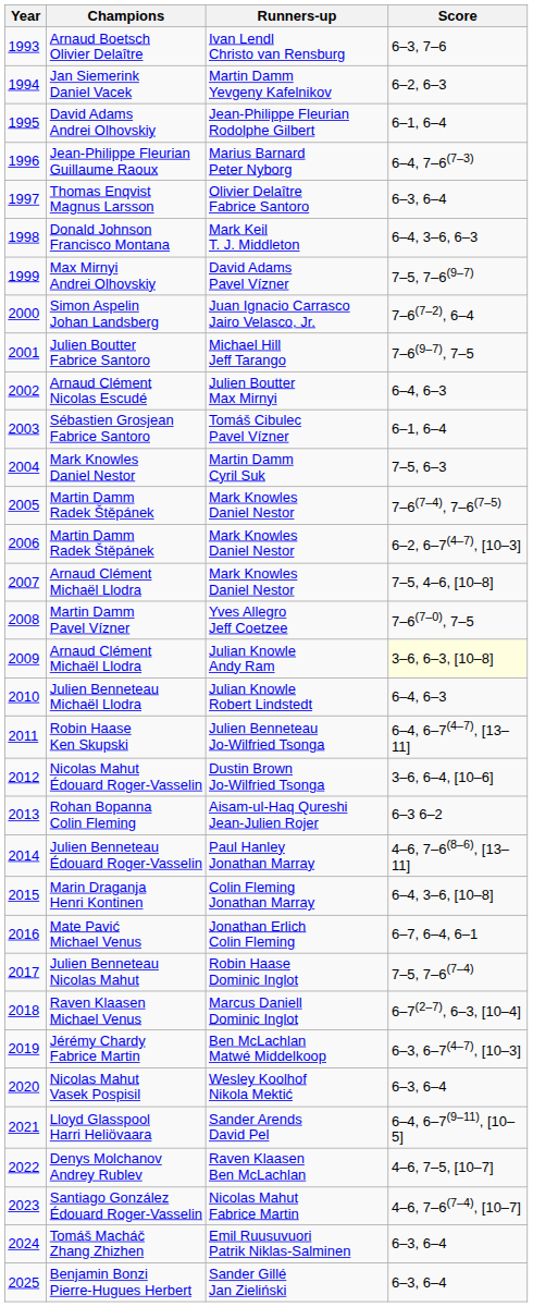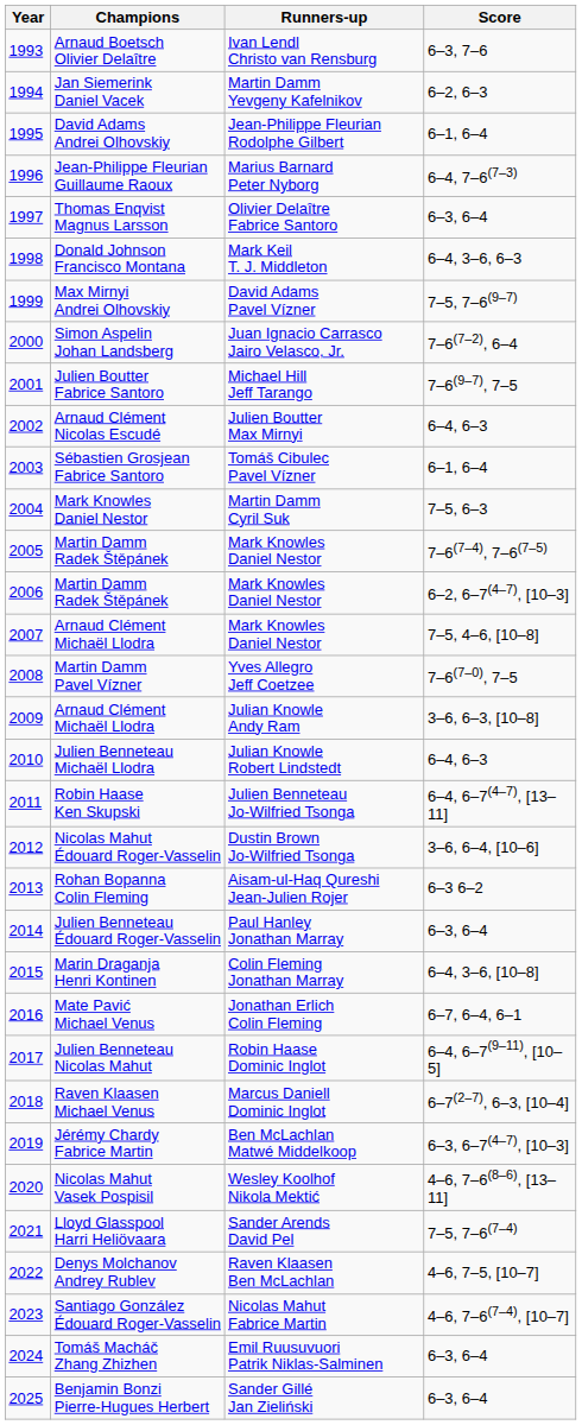 <table class=wikitable>
 <tr>
 <th style="width:40px">Year</th>
 <th>Champions</th>
 <th style="width:200px">Runners-up</th>
 <th style="width:150px" class="unsortable">Score</th>
 </tr>
 <tr>
 <td><a href='#'>1993</a></td>
 <td> <a href='#'>Arnaud Boetsch</a><br> <a href='#'>Olivier Delaître</a></td>
 <td> <a href='#'>Ivan Lendl</a><br> <a href='#'>Christo van Rensburg</a></td>
 <td>6–3, 7–6</td>
 </tr>
 <tr>
 <td><a href='#'>1994</a></td>
 <td> <a href='#'>Jan Siemerink</a><br> <a href='#'>Daniel Vacek</a></td>
 <td> <a href='#'>Martin Damm</a><br> <a href='#'>Yevgeny Kafelnikov</a></td>
 <td>6–2, 6–3</td>
 </tr>
 <tr>
 <td><a href='#'>1995</a></td>
 <td> <a href='#'>David Adams</a><br> <a href='#'>Andrei Olhovskiy</a></td>
 <td> <a href='#'>Jean-Philippe Fleurian</a><br> <a href='#'>Rodolphe Gilbert</a></td>
 <td>6–1, 6–4</td>
 </tr>
 <tr>
 <td><a href='#'>1996</a></td>
 <td> <a href='#'>Jean-Philippe Fleurian</a><br> <a href='#'>Guillaume Raoux</a></td>
 <td> <a href='#'>Marius Barnard</a><br> <a href='#'>Peter Nyborg</a></td>
 <td>6–4, 7–6<sup>(7–3)</sup></td>
 </tr>
 <tr>
 <td><a href='#'>1997</a></td>
 <td> <a href='#'>Thomas Enqvist</a><br> <a href='#'>Magnus Larsson</a></td>
 <td> <a href='#'>Olivier Delaître</a><br> <a href='#'>Fabrice Santoro</a></td>
 <td>6–3, 6–4</td>
 </tr>
 <tr>
 <td><a href='#'>1998</a></td>
 <td> <a href='#'>Donald Johnson</a><br> <a href='#'>Francisco Montana</a></td>
 <td> <a href='#'>Mark Keil</a><br> <a href='#'>T. J. Middleton</a></td>
 <td>6–4, 3–6, 6–3</td>
 </tr>
 <tr>
 <td><a href='#'>1999</a></td>
 <td> <a href='#'>Max Mirnyi</a><br> <a href='#'>Andrei Olhovskiy</a></td>
 <td> <a href='#'>David Adams</a><br> <a href='#'>Pavel Vízner</a></td>
 <td>7–5, 7–6<sup>(9–7)</sup></td>
 </tr>
 <tr>
 <td><a href='#'>2000</a></td>
 <td> <a href='#'>Simon Aspelin</a><br> <a href='#'>Johan Landsberg</a></td>
 <td> <a href='#'>Juan Ignacio Carrasco</a><br> <a href='#'>Jairo Velasco, Jr.</a></td>
 <td>7–6<sup>(7–2)</sup>, 6–4</td>
 </tr>
 <tr>
 <td><a href='#'>2001</a></td>
 <td> <a href='#'>Julien Boutter</a><br> <a href='#'>Fabrice Santoro</a></td>
 <td> <a href='#'>Michael Hill</a><br> <a href='#'>Jeff Tarango</a></td>
 <td>7–6<sup>(9–7)</sup>, 7–5</td>
 </tr>
 <tr>
 <td><a href='#'>2002</a></td>
 <td> <a href='#'>Arnaud Clément</a><br> <a href='#'>Nicolas Escudé</a></td>
 <td> <a href='#'>Julien Boutter</a><br> <a href='#'>Max Mirnyi</a></td>
 <td>6–4, 6–3</td>
 </tr>
 <tr>
 <td><a href='#'>2003</a></td>
 <td> <a href='#'>Sébastien Grosjean</a><br> <a href='#'>Fabrice Santoro</a> </td>
 <td> <a href='#'>Tomáš Cibulec</a><br> <a href='#'>Pavel Vízner</a></td>
 <td>6–1, 6–4</td>
 </tr>
 <tr>
 <td><a href='#'>2004</a></td>
 <td> <a href='#'>Mark Knowles</a><br> <a href='#'>Daniel Nestor</a></td>
 <td> <a href='#'>Martin Damm</a><br> <a href='#'>Cyril Suk</a></td>
 <td>7–5, 6–3</td>
 </tr>
 <tr>
 <td><a href='#'>2005</a></td>
 <td> <a href='#'>Martin Damm</a><br> <a href='#'>Radek Štěpánek</a></td>
 <td> <a href='#'>Mark Knowles</a><br> <a href='#'>Daniel Nestor</a></td>
 <td>7–6<sup>(7–4)</sup>, 7–6<sup>(7–5)</sup></td>
 </tr>
 <tr>
 <td><a href='#'>2006</a></td>
 <td> <a href='#'>Martin Damm</a> <br> <a href='#'>Radek Štěpánek</a> </td>
 <td> <a href='#'>Mark Knowles</a><br> <a href='#'>Daniel Nestor</a></td>
 <td>6–2, 6–7<sup>(4–7)</sup>, [10–3]</td>
 </tr>
 <tr>
 <td><a href='#'>2007</a></td>
 <td> <a href='#'>Arnaud Clément</a> <br> <a href='#'>Michaël Llodra</a></td>
 <td> <a href='#'>Mark Knowles</a><br> <a href='#'>Daniel Nestor</a></td>
 <td>7–5, 4–6, [10–8]</td>
 </tr>
 <tr>
 <td><a href='#'>2008</a></td>
 <td> <a href='#'>Martin Damm</a> <br> <a href='#'>Pavel Vízner</a></td>
 <td> <a href='#'>Yves Allegro</a><br> <a href='#'>Jeff Coetzee</a></td>
 <td>7–6<sup>(7–0)</sup>, 7–5</td>
 </tr>
 <tr>
 <td><a href='#'>2009</a></td>
 <td> <a href='#'>Arnaud Clément</a> <br> <a href='#'>Michaël Llodra</a> </td>
 <td> <a href='#'>Julian Knowle</a><br> <a href='#'>Andy Ram</a></td>
-<td style="background: lightyellow;">3–6, 6–3, [10–8]</td>
+<td>3–6, 6–3, [10–8]</td>
 </tr>
 <tr>
 <td><a href='#'>2010</a></td>
 <td> <a href='#'>Julien Benneteau</a><br> <a href='#'>Michaël Llodra</a> </td>
 <td> <a href='#'>Julian Knowle</a><br> <a href='#'>Robert Lindstedt</a></td>
 <td>6–4, 6–3</td>
 </tr>
 <tr>
 <td><a href='#'>2011</a></td>
 <td> <a href='#'>Robin Haase</a><br> <a href='#'>Ken Skupski</a></td>
 <td> <a href='#'>Julien Benneteau</a><br> <a href='#'>Jo-Wilfried Tsonga</a></td>
 <td>6–4, 6–7<sup>(4–7)</sup>, [13–11]</td>
 </tr>
 <tr>
 <td><a href='#'>2012</a></td>
 <td> <a href='#'>Nicolas Mahut</a><br> <a href='#'>Édouard Roger-Vasselin</a></td>
 <td> <a href='#'>Dustin Brown</a><br> <a href='#'>Jo-Wilfried Tsonga</a></td>
 <td>3–6, 6–4, [10–6]</td>
 </tr>
 <tr>
 <td><a href='#'>2013</a></td>
 <td> <a href='#'>Rohan Bopanna</a><br> <a href='#'>Colin Fleming</a></td>
 <td> <a href='#'>Aisam-ul-Haq Qureshi</a><br> <a href='#'>Jean-Julien Rojer</a></td>
 <td>6–3 6–2</td>
 </tr>
 <tr>
 <td><a href='#'>2014</a></td>
 <td> <a href='#'>Julien Benneteau</a> <br> <a href='#'>Édouard Roger-Vasselin</a> </td>
 <td> <a href='#'>Paul Hanley</a><br> <a href='#'>Jonathan Marray</a></td>
-<td>4–6, 7–6<sup>(8–6)</sup>, [13–11]</td>
+<td>6–3, 6–4</td>
 </tr>
 <tr>
 <td><a href='#'>2015</a></td>
 <td> <a href='#'>Marin Draganja</a><br>  <a href='#'>Henri Kontinen</a></td>
 <td> <a href='#'>Colin Fleming</a> <br>  <a href='#'>Jonathan Marray</a></td>
 <td>6–4, 3–6, [10–8]</td>
 </tr>
 <tr>
 <td><a href='#'>2016</a></td>
 <td> <a href='#'>Mate Pavić</a><br>  <a href='#'>Michael Venus</a></td>
 <td> <a href='#'>Jonathan Erlich</a> <br>  <a href='#'>Colin Fleming</a></td>
 <td>6–7, 6–4, 6–1</td>
 </tr>
 <tr>
 <td><a href='#'>2017</a></td>
 <td> <a href='#'>Julien Benneteau</a> <br>  <a href='#'>Nicolas Mahut</a> </td>
 <td> <a href='#'>Robin Haase</a>  <br>  <a href='#'>Dominic Inglot</a></td>
-<td>7–5, 7–6<sup>(7–4)</sup></td>
+<td>6–4, 6–7<sup>(9–11)</sup>, [10–5]</td>
 </tr>
 <tr>
 <td><a href='#'>2018</a></td>
 <td> <a href='#'>Raven Klaasen</a> <br>  <a href='#'>Michael Venus</a> </td>
 <td> <a href='#'>Marcus Daniell</a> <br>  <a href='#'>Dominic Inglot</a></td>
 <td>6–7<sup>(2–7)</sup>, 6–3, [10–4]</td>
 </tr>
 <tr>
 <td><a href='#'>2019</a></td>
 <td> <a href='#'>Jérémy Chardy</a> <br>  <a href='#'>Fabrice Martin</a></td>
 <td> <a href='#'>Ben McLachlan</a> <br>  <a href='#'>Matwé Middelkoop</a></td>
 <td>6–3, 6–7<sup>(4–7)</sup>, [10–3]</td>
 </tr>
 <tr>
 <td><a href='#'>2020</a></td>
 <td> <a href='#'>Nicolas Mahut</a>  <br>  <a href='#'>Vasek Pospisil</a></td>
 <td> <a href='#'>Wesley Koolhof</a> <br>  <a href='#'>Nikola Mektić</a></td>
-<td>6–3, 6–4</td>
+<td>4–6, 7–6<sup>(8–6)</sup>, [13–11]</td>
 </tr>
 <tr>
 <td><a href='#'>2021</a></td>
 <td> <a href='#'>Lloyd Glasspool</a> <br>  <a href='#'>Harri Heliövaara</a></td>
 <td> <a href='#'>Sander Arends</a> <br>  <a href='#'>David Pel</a></td>
-<td>6–4, 6–7<sup>(9–11)</sup>, [10–5]</td>
+<td>7–5, 7–6<sup>(7–4)</sup></td>
 </tr>
 <tr>
 <td><a href='#'>2022</a></td>
 <td>  <a href='#'>Denys Molchanov</a><br>  <a href='#'>Andrey Rublev</a></td>
 <td> <a href='#'>Raven Klaasen</a><br> <a href='#'>Ben McLachlan </a></td>
 <td>4–6, 7–5, [10–7]</td>
 </tr>
 <tr>
 <td><a href='#'>2023</a></td>
 <td> <a href='#'>Santiago González</a><br>  <a href='#'>Édouard Roger-Vasselin</a></td>
 <td> <a href='#'>Nicolas Mahut</a><br>  <a href='#'>Fabrice Martin</a></td>
 <td>4–6, 7–6<sup>(7–4)</sup>, [10–7]</td>
 </tr>
 <tr>
 <td><a href='#'>2024</a></td>
 <td> <a href='#'>Tomáš Macháč</a><br>  <a href='#'>Zhang Zhizhen</a></td>
 <td> <a href='#'>Emil Ruusuvuori</a><br>  <a href='#'>Patrik Niklas-Salminen</a></td>
 <td>6–3, 6–4</td>
 </tr>
 <tr>
 <td><a href='#'>2025</a></td>
 <td> <a href='#'>Benjamin Bonzi</a><br>  <a href='#'>Pierre-Hugues Herbert</a></td>
 <td> <a href='#'>Sander Gillé</a><br>  <a href='#'>Jan Zieliński</a></td>
 <td>6–3, 6–4</td>
 </tr>
 </table>
